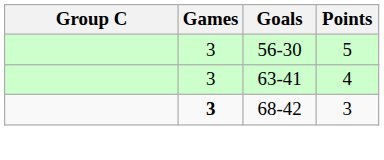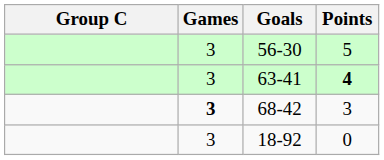 <table class="wikitable" style="text-align:center;">
 <tr>
 <th width="140px">Group C</th>
 <th width="45px">Games</th>
 <th width="55px">Goals</th>
 <th width="45px">Points</th>
 </tr>
 <tr bgcolor="#ccffcc">
 <td align="left"></td>
 <td>3</td>
 <td>56-30</td>
 <td>5</td>
 </tr>
 <tr bgcolor="#ccffcc">
 <td align="left"></td>
 <td>3</td>
 <td>63-41</td>
-<td>4</td>
+<td><strong>4</strong></td>
 </tr>
 <tr>
 <td align="left"></td>
 <td><strong>3</strong></td>
 <td>68-42</td>
 <td>3</td>
 </tr>
+<tr>
+<td align="left"></td>
+<td>3</td>
+<td>18-92</td>
+<td>0</td>
+</tr>
 </table>
